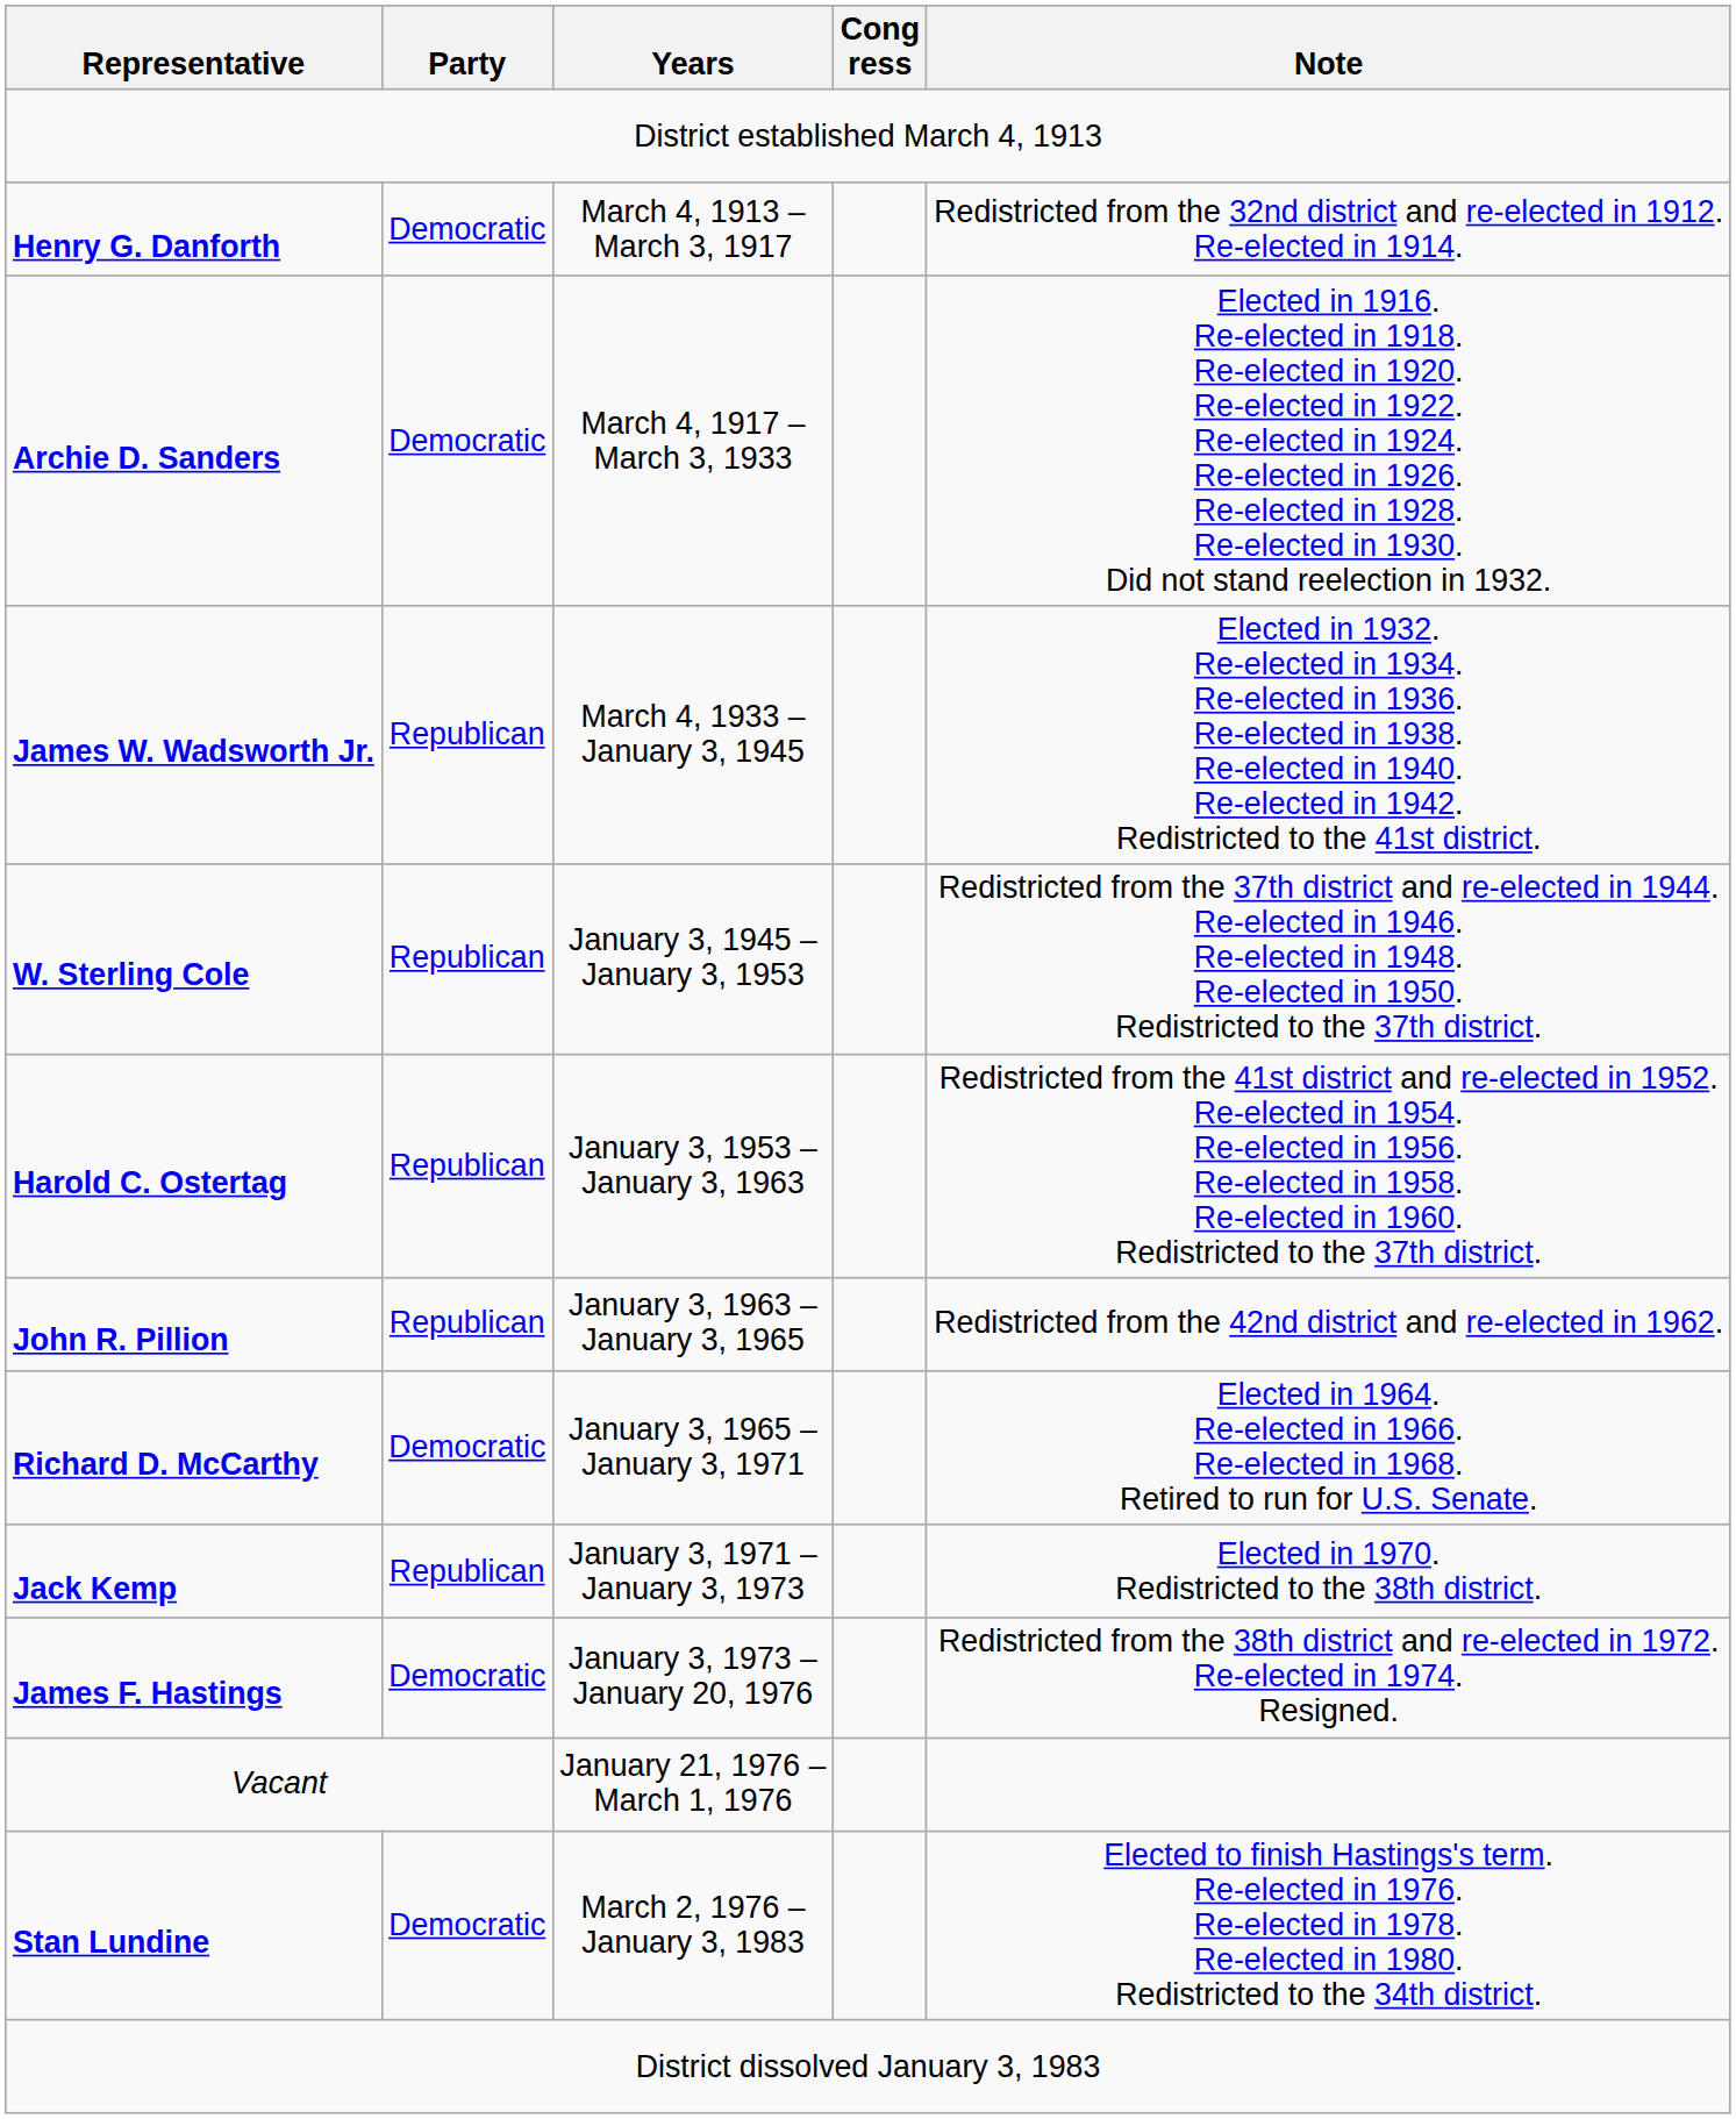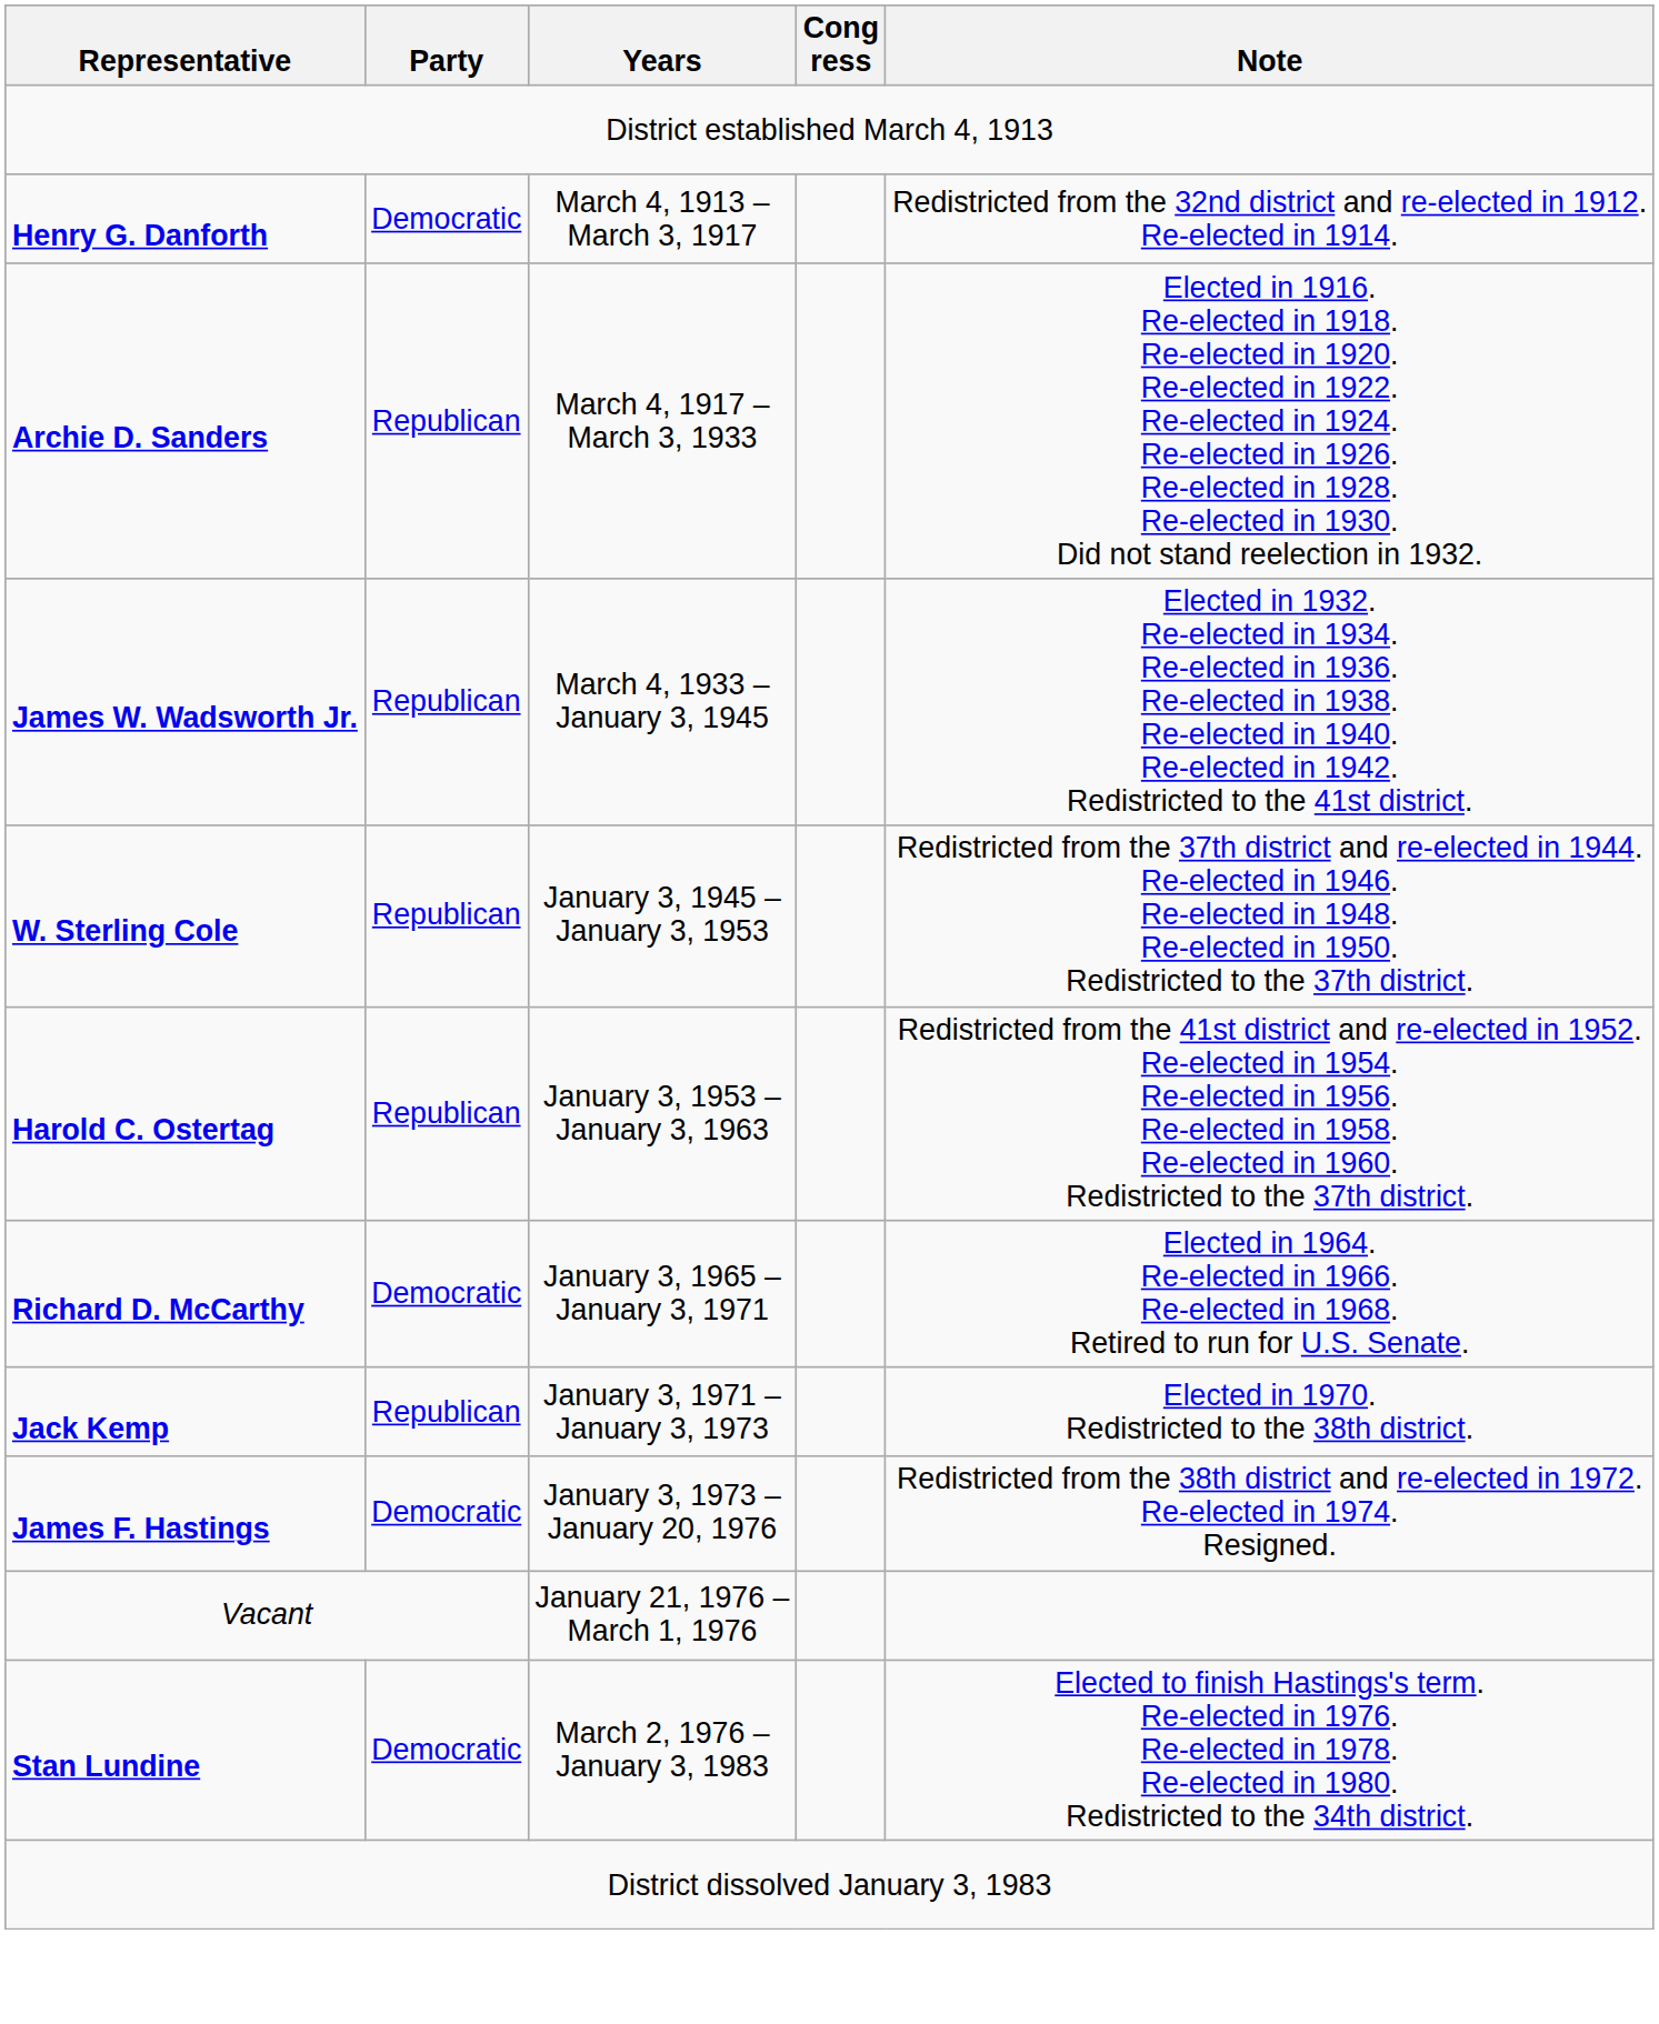 <table class=wikitable style="text-align: center">
 <tr valign=bottom>
 <th>Representative</th>
 <th>Party</th>
 <th>Years</th>
 <th>Cong<br>ress</th>
 <th>Note</th>
 </tr>
 <tr style="height:3em">
 <td colspan=5>District established March 4, 1913</td>
 </tr>
 <tr style="height:3em">
 <td align=left nowrap><br><strong><a href='#'>Henry G. Danforth</a></strong><br></td>
 <td><a href='#'>Democratic</a></td>
 <td>March 4, 1913 – <br> March 3, 1917</td>
 <td></td>
 <td>Redistricted from the <a href='#'>32nd district</a> and <a href='#'>re-elected in 1912</a>.<br><a href='#'>Re-elected in 1914</a>.<br></td>
 </tr>
 <tr style="height:3em">
 <td align=left nowrap><br><strong><a href='#'>Archie D. Sanders</a></strong><br></td>
-<td><a href='#'>Democratic</a></td>
+<td><a href='#'>Republican</a></td>
 <td>March 4, 1917 – <br> March 3, 1933</td>
 <td></td>
 <td><a href='#'>Elected in 1916</a>.<br><a href='#'>Re-elected in 1918</a>.<br><a href='#'>Re-elected in 1920</a>.<br><a href='#'>Re-elected in 1922</a>.<br><a href='#'>Re-elected in 1924</a>.<br><a href='#'>Re-elected in 1926</a>.<br><a href='#'>Re-elected in 1928</a>.<br><a href='#'>Re-elected in 1930</a>.<br>Did not stand reelection in 1932.</td>
 </tr>
 <tr style="height:3em">
 <td align=left nowrap><br><strong><a href='#'>James W. Wadsworth Jr.</a></strong><br></td>
 <td><a href='#'>Republican</a></td>
 <td>March 4, 1933 – <br> January 3, 1945</td>
 <td></td>
 <td><a href='#'>Elected in 1932</a>.<br><a href='#'>Re-elected in 1934</a>.<br><a href='#'>Re-elected in 1936</a>.<br><a href='#'>Re-elected in 1938</a>.<br><a href='#'>Re-elected in 1940</a>.<br><a href='#'>Re-elected in 1942</a>.<br>Redistricted to the <a href='#'>41st district</a>.</td>
 </tr>
 <tr style="height:3em">
 <td align=left nowrap><br><strong><a href='#'>W. Sterling Cole</a></strong><br></td>
 <td><a href='#'>Republican</a></td>
 <td>January 3, 1945 – <br> January 3, 1953</td>
 <td></td>
 <td>Redistricted from the <a href='#'>37th district</a> and <a href='#'>re-elected in 1944</a>.<br><a href='#'>Re-elected in 1946</a>.<br><a href='#'>Re-elected in 1948</a>.<br><a href='#'>Re-elected in 1950</a>.<br>Redistricted to the <a href='#'>37th district</a>.</td>
 </tr>
 <tr style="height:3em">
 <td align=left nowrap><br><strong><a href='#'>Harold C. Ostertag</a></strong><br></td>
 <td><a href='#'>Republican</a></td>
 <td>January 3, 1953 – <br> January 3, 1963</td>
 <td></td>
 <td>Redistricted from the <a href='#'>41st district</a> and <a href='#'>re-elected in 1952</a>.<br><a href='#'>Re-elected in 1954</a>.<br><a href='#'>Re-elected in 1956</a>.<br> <a href='#'>Re-elected in 1958</a>.<br><a href='#'>Re-elected in 1960</a>.<br>Redistricted to the <a href='#'>37th district</a>.</td>
-</tr>
-<tr style="height:3em">
-<td align=left nowrap><br><strong><a href='#'>John R. Pillion</a></strong><br></td>
-<td><a href='#'>Republican</a></td>
-<td>January 3, 1963 – <br> January 3, 1965</td>
-<td></td>
-<td>Redistricted from the <a href='#'>42nd district</a> and <a href='#'>re-elected in 1962</a>.<br></td>
 </tr>
 <tr style="height:3em">
 <td align=left nowrap><br><strong><a href='#'>Richard D. McCarthy</a></strong><br></td>
 <td><a href='#'>Democratic</a></td>
 <td>January 3, 1965 – <br> January 3, 1971</td>
 <td></td>
 <td><a href='#'>Elected in 1964</a>.<br><a href='#'>Re-elected in 1966</a>.<br><a href='#'>Re-elected in 1968</a>.<br>Retired to run for <a href='#'>U.S. Senate</a>.</td>
 </tr>
 <tr style="height:3em">
 <td align=left nowrap><br><strong><a href='#'>Jack Kemp</a></strong><br></td>
 <td><a href='#'>Republican</a></td>
 <td>January 3, 1971 – <br> January 3, 1973</td>
 <td></td>
 <td><a href='#'>Elected in 1970</a>.<br>Redistricted to the <a href='#'>38th district</a>.</td>
 </tr>
 <tr style="height:3em">
 <td align=left nowrap><br><strong><a href='#'>James F. Hastings</a></strong><br></td>
 <td><a href='#'>Democratic</a></td>
 <td>January 3, 1973 – <br> January 20, 1976</td>
 <td></td>
 <td>Redistricted from the <a href='#'>38th district</a> and <a href='#'>re-elected in 1972</a>.<br><a href='#'>Re-elected in 1974</a>.<br>Resigned.</td>
 </tr>
 <tr style="height:3em">
 <td colspan=2><em>Vacant</em></td>
 <td>January 21, 1976 – <br> March 1, 1976</td>
 <td></td>
 <td></td>
 </tr>
 <tr style="height:3em">
 <td align=left nowrap><br><strong><a href='#'>Stan Lundine</a></strong><br></td>
 <td><a href='#'>Democratic</a></td>
 <td>March 2, 1976 – <br> January 3, 1983</td>
 <td></td>
 <td><a href='#'>Elected to finish Hastings's term</a>.<br><a href='#'>Re-elected in 1976</a>.<br><a href='#'>Re-elected in 1978</a>.<br><a href='#'>Re-elected in 1980</a>.<br>Redistricted to the <a href='#'>34th district</a>.</td>
 </tr>
 <tr style="height:3em">
 <td colspan=5>District dissolved January 3, 1983</td>
 </tr>
 </table>
